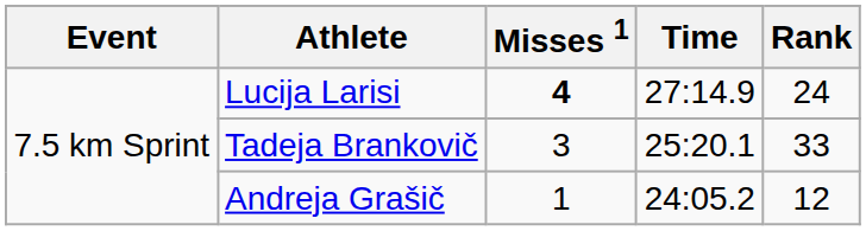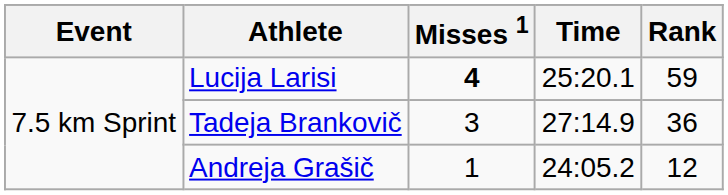 <table class="wikitable" style="font-size:90%">
 <tr>
 <th>Event</th>
 <th>Athlete</th>
 <th>Misses <sup>1</sup></th>
 <th>Time</th>
 <th>Rank</th>
 </tr>
 <tr>
 <td rowspan="3">7.5 km Sprint</td>
 <td><a href='#'>Lucija Larisi</a></td>
 <td align="center"><strong>4</strong></td>
-<td align="center">27:14.9</td>
-<td align="center">24</td>
+<td align="center">25:20.1</td>
+<td align="center">59</td>
 </tr>
 <tr>
 <td><a href='#'>Tadeja Brankovič</a></td>
 <td align="center">3</td>
-<td align="center">25:20.1</td>
-<td align="center">33</td>
+<td align="center">27:14.9</td>
+<td align="center">36</td>
 </tr>
 <tr>
 <td><a href='#'>Andreja Grašič</a></td>
 <td align="center">1</td>
 <td align="center">24:05.2</td>
 <td align="center">12</td>
 </tr>
 </table>
